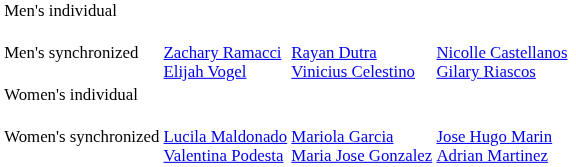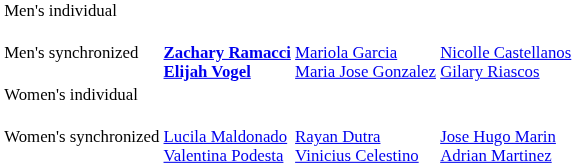 <table>
 <tr>
 <td>Men's individual</td>
 <td></td>
 <td></td>
 <td></td>
 </tr>
 <tr>
 <td>Men's synchronized</td>
-<td><br><a href='#'>Zachary Ramacci</a><br><a href='#'>Elijah Vogel</a></td>
-<td><br><a href='#'>Rayan Dutra</a><br><a href='#'>Vinicius Celestino</a></td>
+<td><strong><br><a href='#'>Zachary Ramacci</a><br><a href='#'>Elijah Vogel</a></strong></td>
+<td><br><a href='#'>Mariola Garcia</a><br><a href='#'>Maria Jose Gonzalez</a></td>
 <td><br><a href='#'>Nicolle Castellanos</a><br><a href='#'>Gilary Riascos</a></td>
 </tr>
 <tr>
 <td>Women's individual</td>
 <td></td>
 <td></td>
 <td></td>
 </tr>
 <tr>
 <td>Women's synchronized</td>
 <td><br><a href='#'>Lucila Maldonado</a><br><a href='#'>Valentina Podesta</a></td>
-<td><br><a href='#'>Mariola Garcia</a><br><a href='#'>Maria Jose Gonzalez</a></td>
+<td><br><a href='#'>Rayan Dutra</a><br><a href='#'>Vinicius Celestino</a></td>
 <td><br><a href='#'>Jose Hugo Marin</a><br><a href='#'>Adrian Martinez</a></td>
 </tr>
 </table>
